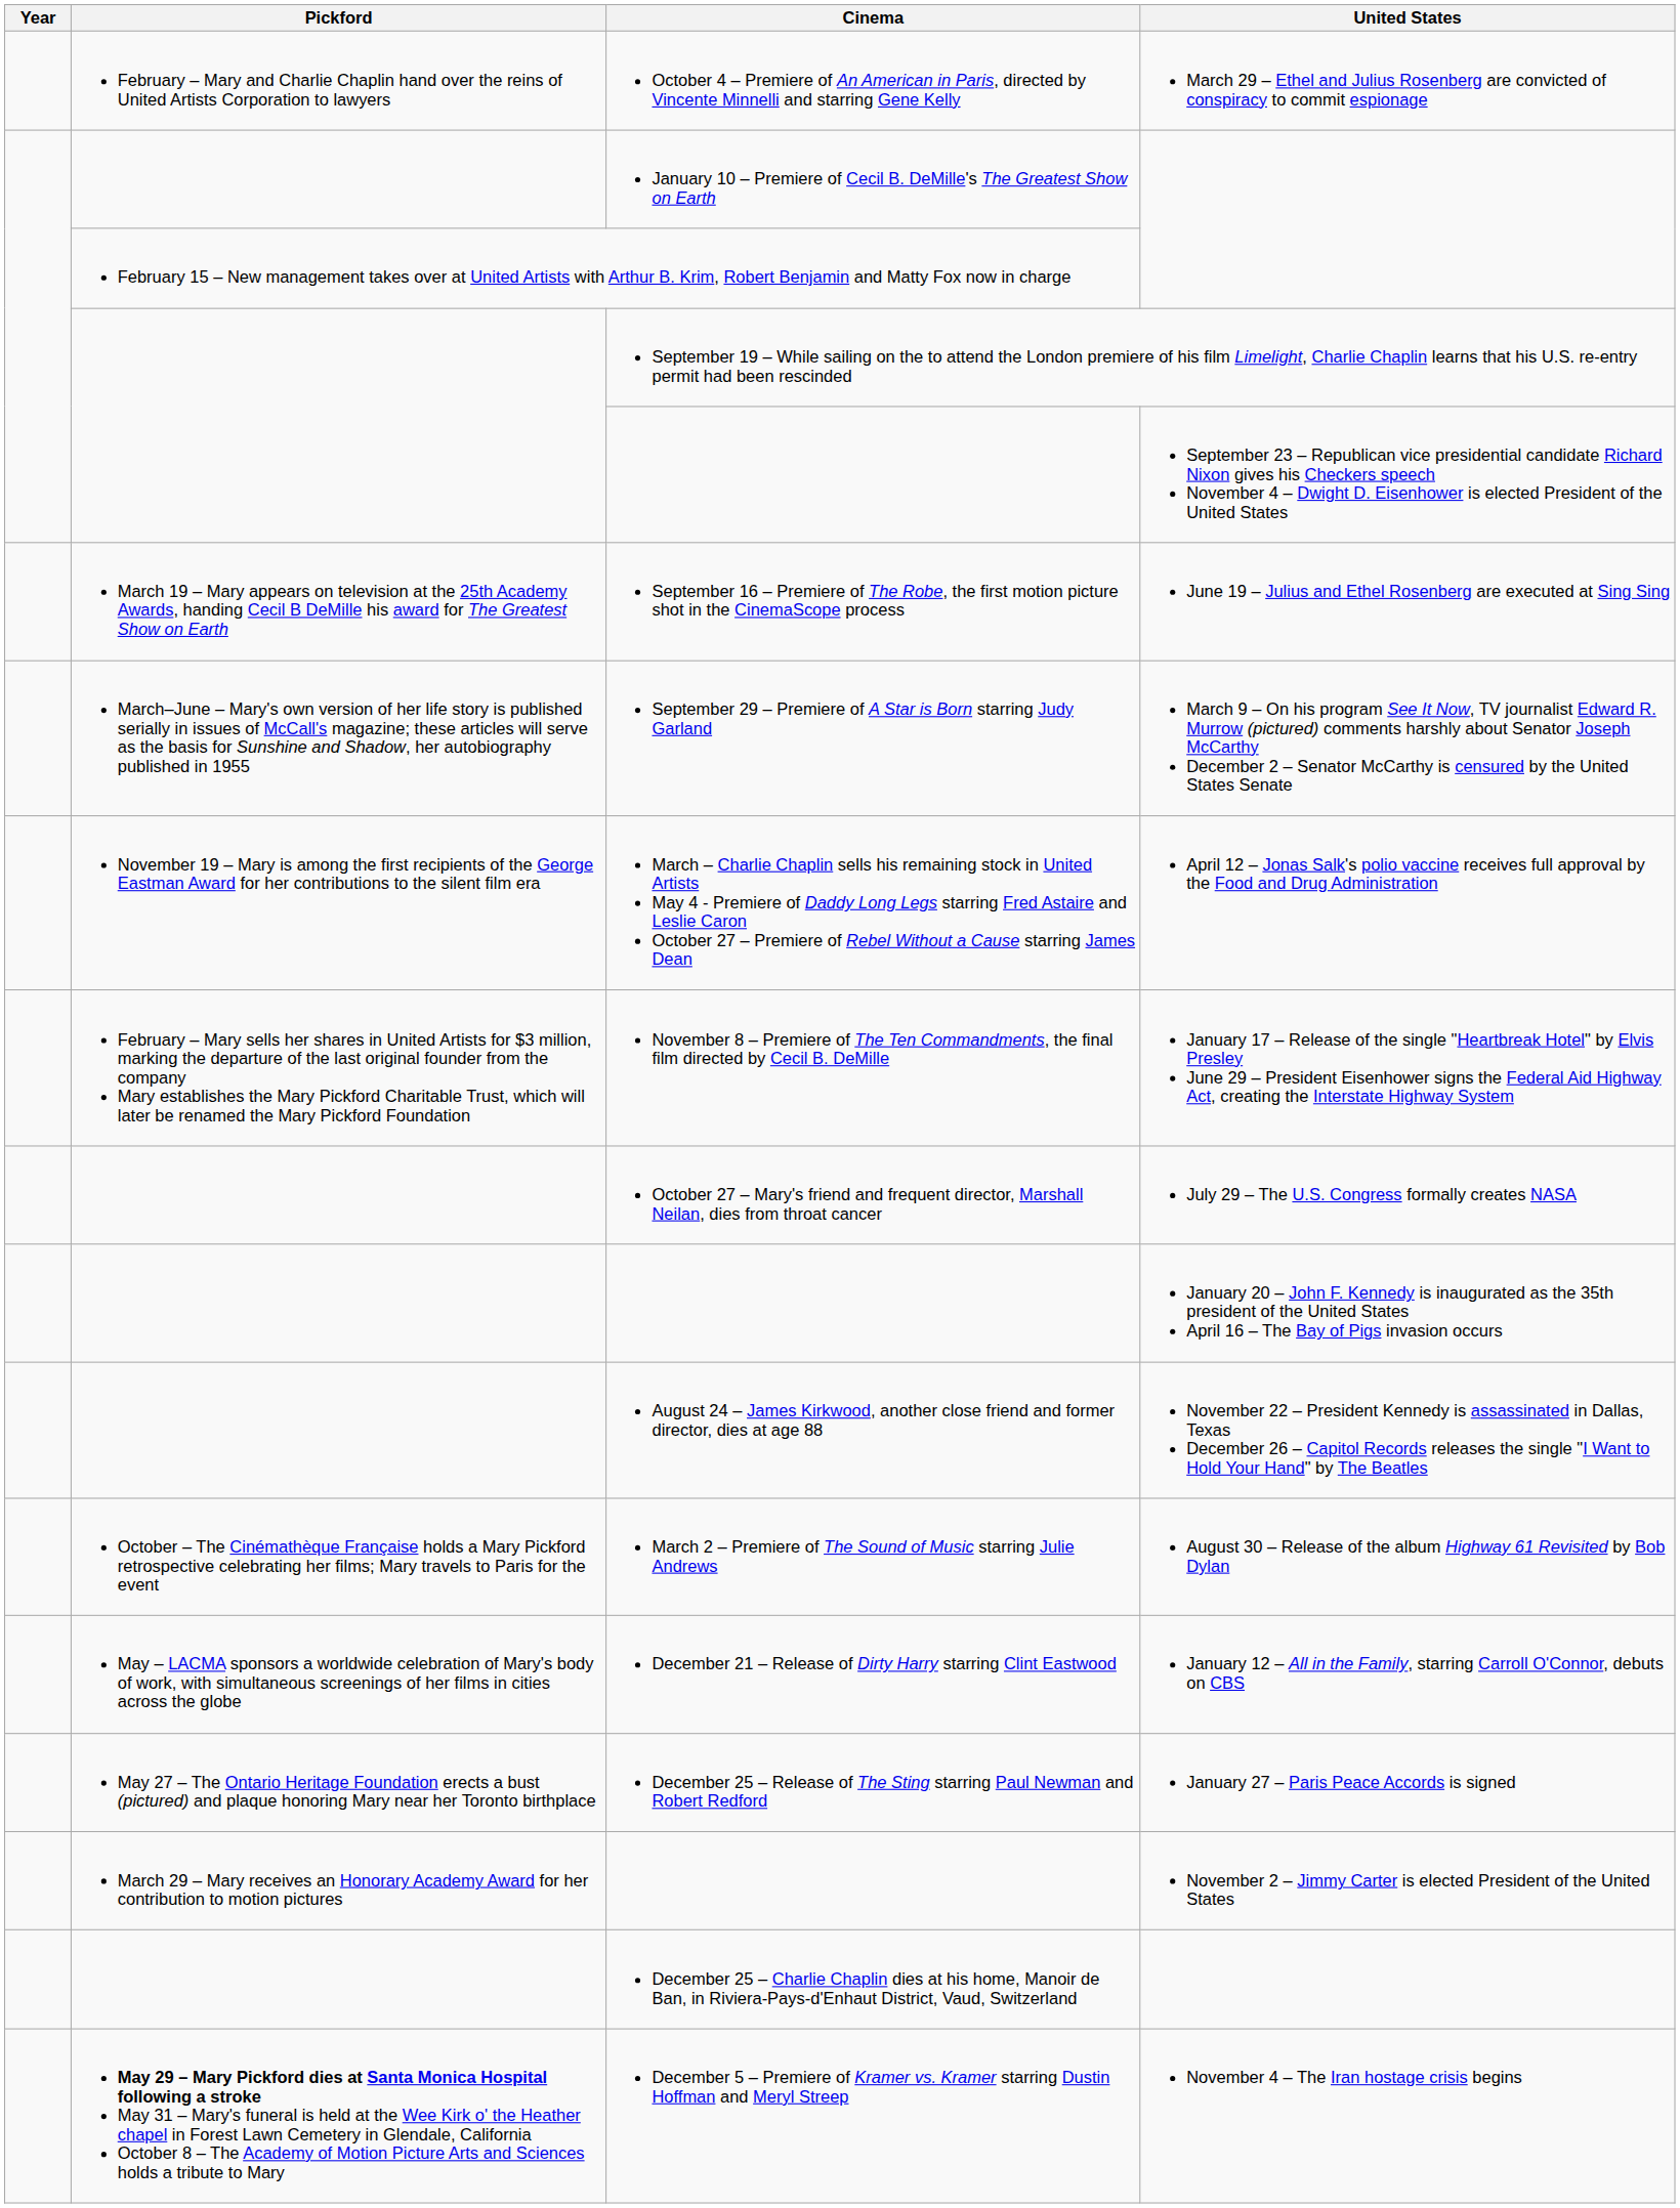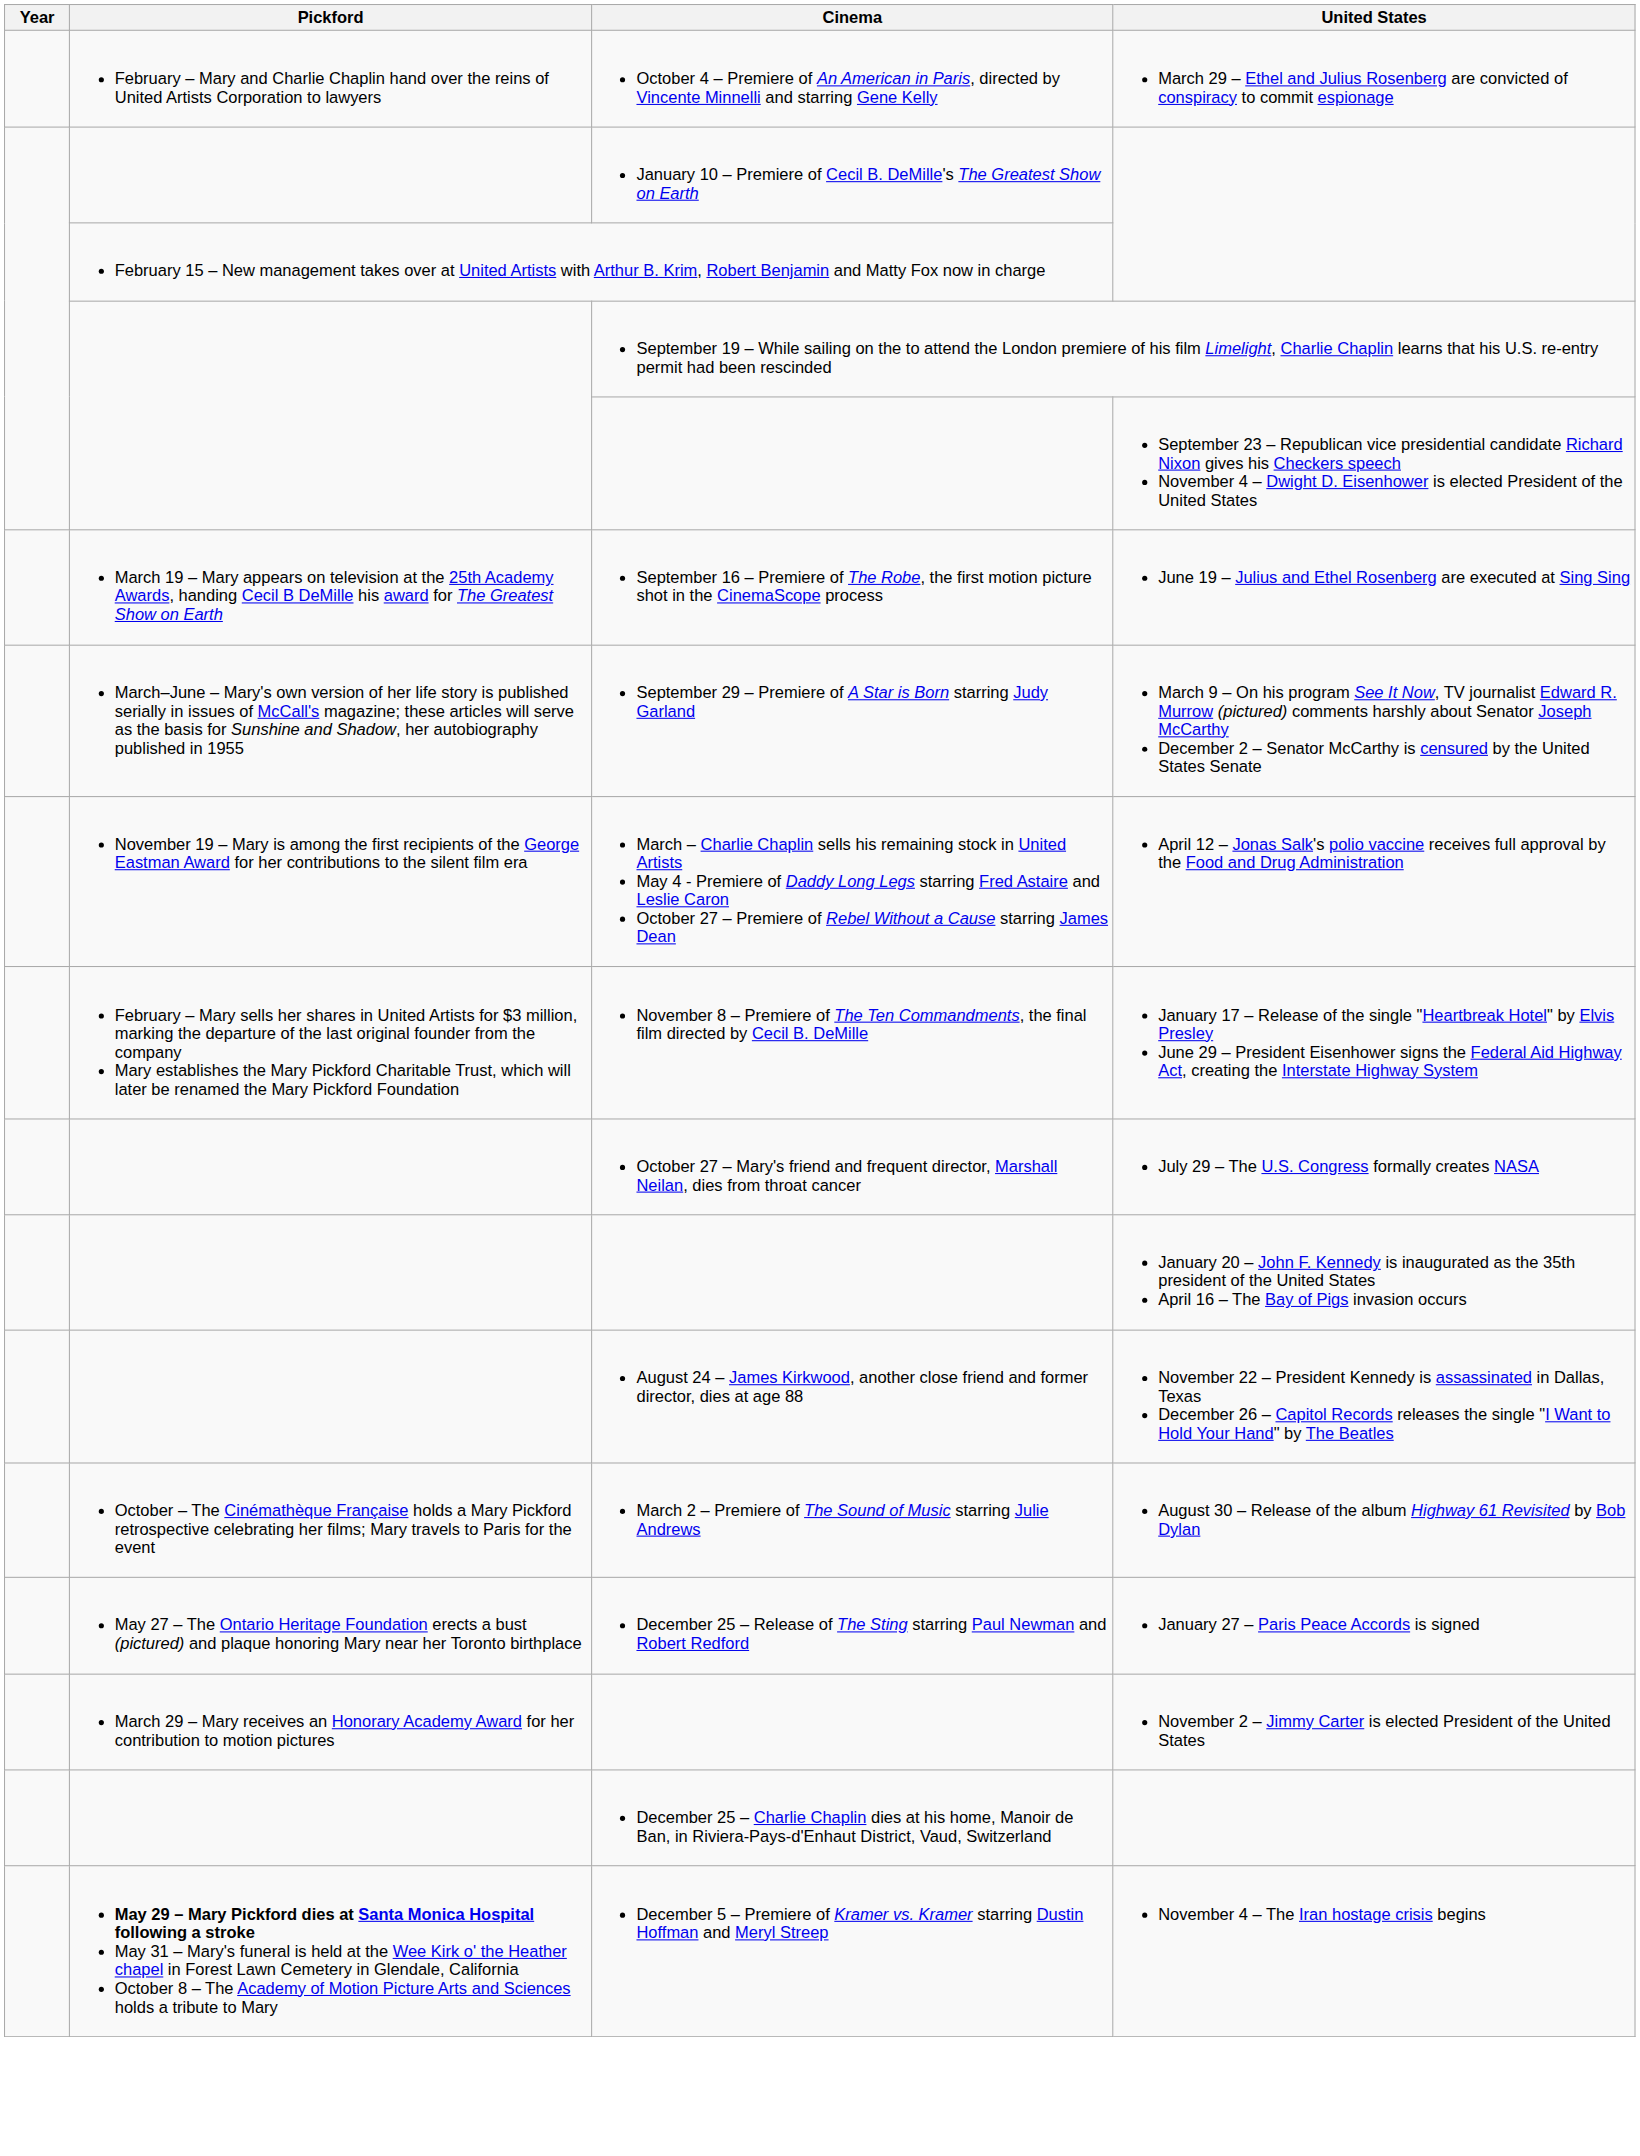 <table class="wikitable sticky-header" width=100%>
 <tr>
 <th width=4%>Year</th>
 <th width=32%>Pickford</th>
 <th width=32%>Cinema</th>
 <th width=32%>United States</th>
 </tr>
 <tr valign=top>
 <td><br></td>
 <td><br><ul><li>February – Mary and Charlie Chaplin hand over the reins of United Artists Corporation to lawyers</li></ul></td>
 <td><br><ul><li>October 4 – Premiere of <em><a href='#'>An American in Paris</a></em>, directed by <a href='#'>Vincente Minnelli</a> and starring <a href='#'>Gene Kelly</a></li></ul></td>
 <td><br><ul><li>March 29 – <a href='#'>Ethel and Julius Rosenberg</a> are convicted of <a href='#'>conspiracy</a> to commit <a href='#'>espionage</a></li></ul></td>
 </tr>
 <tr valign=top>
 <td rowspan=4><br></td>
 <td></td>
 <td><br><ul><li>January 10 – Premiere of <a href='#'>Cecil B. DeMille</a>'s <em><a href='#'>The Greatest Show on Earth</a></em></li></ul></td>
 <td rowspan=2></td>
 </tr>
 <tr>
 <td colspan=2><br><ul><li>February 15 – New management takes over at <a href='#'>United Artists</a> with <a href='#'>Arthur B. Krim</a>, <a href='#'>Robert Benjamin</a> and Matty Fox now in charge</li></ul></td>
 </tr>
 <tr valign=top>
 <td rowspan=2></td>
 <td colspan=2><br><ul><li>September 19 – While sailing on the  to attend the London premiere of his film <em><a href='#'>Limelight</a></em>, <a href='#'>Charlie Chaplin</a> learns that his U.S. re-entry permit had been rescinded</li></ul></td>
 </tr>
 <tr valign=top>
 <td></td>
 <td><br><ul><li>September 23 – Republican vice presidential candidate <a href='#'>Richard Nixon</a> gives his <a href='#'>Checkers speech</a></li><li>November 4 – <a href='#'>Dwight D. Eisenhower</a> is elected President of the United States</li></ul></td>
 </tr>
 <tr valign=top>
 <td><br></td>
 <td><br><ul><li>March 19 – Mary appears on television at the <a href='#'>25th Academy Awards</a>, handing <a href='#'>Cecil B DeMille</a> his <a href='#'>award</a> for <em><a href='#'>The Greatest Show on Earth</a></em></li></ul></td>
 <td><br><ul><li>September 16 – Premiere of <em><a href='#'>The Robe</a></em>, the first motion picture shot in the <a href='#'>CinemaScope</a> process</li></ul></td>
 <td><br><ul><li>June 19 – <a href='#'>Julius and Ethel Rosenberg</a> are executed at <a href='#'>Sing Sing</a></li></ul></td>
 </tr>
 <tr valign=top>
 <td><br></td>
 <td><br><ul><li>March–June – Mary's own version of her life story is published serially in issues of <a href='#'>McCall's</a> magazine; these articles will serve as the basis for <em>Sunshine and Shadow</em>, her autobiography published in 1955</li></ul></td>
 <td><br><ul><li>September 29 – Premiere of <em><a href='#'>A Star is Born</a></em> starring <a href='#'>Judy Garland</a></li></ul></td>
 <td><br><ul><li>March 9 – On his program <em><a href='#'>See It Now</a></em>, TV journalist <a href='#'>Edward R. Murrow</a> <em>(pictured)</em> comments harshly about Senator <a href='#'>Joseph McCarthy</a></li><li>December 2 – Senator McCarthy is <a href='#'>censured</a> by the United States Senate</li></ul></td>
 </tr>
 <tr valign=top>
 <td><br></td>
 <td><br><ul><li>November 19 – Mary is among the first recipients of the <a href='#'>George Eastman Award</a> for her contributions to the silent film era</li></ul></td>
 <td><br><ul><li>March – <a href='#'>Charlie Chaplin</a> sells his remaining stock in <a href='#'>United Artists</a></li><li>May 4 - Premiere of <em><a href='#'>Daddy Long Legs</a></em> starring <a href='#'>Fred Astaire</a> and <a href='#'>Leslie Caron</a></li><li>October 27 – Premiere of <em><a href='#'>Rebel Without a Cause</a></em> starring <a href='#'>James Dean</a></li></ul></td>
 <td><br><ul><li>April 12 – <a href='#'>Jonas Salk</a>'s <a href='#'>polio vaccine</a> receives full approval by the <a href='#'>Food and Drug Administration</a></li></ul></td>
 </tr>
 <tr valign=top>
 <td><br></td>
 <td><br><ul><li>February – Mary sells her shares in United Artists for $3 million, marking the departure of the last original founder from the company</li><li>Mary establishes the Mary Pickford Charitable Trust, which will later be renamed the Mary Pickford Foundation</li></ul></td>
 <td><br><ul><li>November 8 – Premiere of <em><a href='#'>The Ten Commandments</a></em>, the final film directed by <a href='#'>Cecil B. DeMille</a></li></ul></td>
 <td><br><ul><li>January 17 – Release of the single "<a href='#'>Heartbreak Hotel</a>" by <a href='#'>Elvis Presley</a></li><li>June 29 – President Eisenhower signs the <a href='#'>Federal Aid Highway Act</a>, creating the <a href='#'>Interstate Highway System</a></li></ul></td>
 </tr>
 <tr valign=top>
 <td><br></td>
 <td></td>
 <td><br><ul><li>October 27 – Mary's friend and frequent director, <a href='#'>Marshall Neilan</a>, dies from throat cancer</li></ul></td>
 <td><br><ul><li>July 29 – The <a href='#'>U.S. Congress</a> formally creates <a href='#'>NASA</a></li></ul></td>
 </tr>
 <tr valign=top>
 <td><br></td>
 <td></td>
 <td></td>
 <td><br><ul><li>January 20 – <a href='#'>John F. Kennedy</a> is inaugurated as the 35th president of the United States</li><li>April 16 – The <a href='#'>Bay of Pigs</a> invasion occurs</li></ul></td>
 </tr>
 <tr valign=top>
 <td><br></td>
 <td></td>
 <td><br><ul><li>August 24 – <a href='#'>James Kirkwood</a>, another close friend and former director, dies at age 88</li></ul></td>
 <td><br><ul><li>November 22 – President Kennedy is <a href='#'>assassinated</a> in Dallas, Texas</li><li>December 26 – <a href='#'>Capitol Records</a> releases the single "<a href='#'>I Want to Hold Your Hand</a>" by <a href='#'>The Beatles</a></li></ul></td>
 </tr>
 <tr valign=top>
 <td><br></td>
 <td><br><ul><li>October – The <a href='#'>Cinémathèque Française</a> holds a Mary Pickford retrospective celebrating her films; Mary travels to Paris for the event</li></ul></td>
 <td><br><ul><li>March 2 – Premiere of <em><a href='#'>The Sound of Music</a></em> starring <a href='#'>Julie Andrews</a></li></ul></td>
 <td><br><ul><li>August 30 – Release of the album <em><a href='#'>Highway 61 Revisited</a></em> by <a href='#'>Bob Dylan</a></li></ul></td>
 </tr>
 <tr valign=top>
 <td><br></td>
-<td><br><ul><li>May – <a href='#'>LACMA</a> sponsors a worldwide celebration of Mary's body of work, with simultaneous screenings of her films in cities across the globe</li></ul></td>
-<td><br><ul><li>December 21 – Release of <em><a href='#'>Dirty Harry</a></em> starring <a href='#'>Clint Eastwood</a></li></ul></td>
-<td><br><ul><li>January 12 – <em><a href='#'>All in the Family</a></em>, starring <a href='#'>Carroll O'Connor</a>, debuts on <a href='#'>CBS</a></li></ul></td>
-</tr>
-<tr valign=top>
-<td><br></td>
 <td><br><ul><li>May 27 – The <a href='#'>Ontario Heritage Foundation</a> erects a bust <em>(pictured)</em> and plaque honoring Mary near her Toronto birthplace</li></ul></td>
 <td><br><ul><li>December 25 – Release of <em><a href='#'>The Sting</a></em> starring <a href='#'>Paul Newman</a> and <a href='#'>Robert Redford</a></li></ul></td>
 <td><br><ul><li>January 27 – <a href='#'>Paris Peace Accords</a> is signed</li></ul></td>
 </tr>
 <tr valign=top>
 <td><br></td>
 <td><br><ul><li>March 29 – Mary receives an <a href='#'>Honorary Academy Award</a> for her contribution to motion pictures</li></ul></td>
 <td></td>
 <td><br><ul><li>November 2 – <a href='#'>Jimmy Carter</a> is elected President of the United States</li></ul></td>
 </tr>
 <tr valign=top>
 <td><br></td>
 <td></td>
 <td><br><ul><li>December 25 – <a href='#'>Charlie Chaplin</a> dies at his home, Manoir de Ban, in Riviera-Pays-d'Enhaut District, Vaud, Switzerland</li></ul></td>
 <td></td>
 </tr>
 <tr valign=top>
 <td><br></td>
 <td><br><ul><li><strong>May 29 – Mary Pickford dies at <a href='#'>Santa Monica Hospital</a> following a stroke</strong></li><li>May 31 – Mary's funeral is held at the <a href='#'>Wee Kirk o' the Heather chapel</a> in Forest Lawn Cemetery in Glendale, California</li><li>October 8 – The <a href='#'>Academy of Motion Picture Arts and Sciences</a> holds a tribute to Mary</li></ul></td>
 <td><br><ul><li>December 5 – Premiere of <em><a href='#'>Kramer vs. Kramer</a></em> starring <a href='#'>Dustin Hoffman</a> and <a href='#'>Meryl Streep</a></li></ul></td>
 <td><br><ul><li>November 4 – The <a href='#'>Iran hostage crisis</a> begins</li></ul></td>
 </tr>
 </table>
